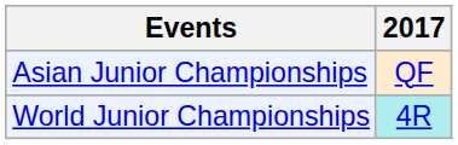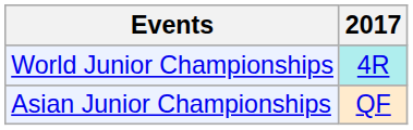 <table class="wikitable" style="font-size: 90%; text-align:center">
 <tr>
 <th>Events</th>
 <th>2017</th>
 </tr>
 <tr>
+<td bgcolor="#ECF2FF"; align="left"><a href='#'>World Junior Championships</a></td>
+<td bgcolor=AFEEEE><a href='#'>4R</a></td>
+</tr>
+<tr>
 <td bgcolor="#ECF2FF"; align="left"><a href='#'>Asian Junior Championships</a></td>
 <td bgcolor=FFEBCD><a href='#'>QF</a></td>
 </tr>
-<tr>
-<td bgcolor="#ECF2FF"; align="left"><a href='#'>World Junior Championships</a></td>
-<td bgcolor=AFEEEE><a href='#'>4R</a></td>
-</tr>
 </table>
